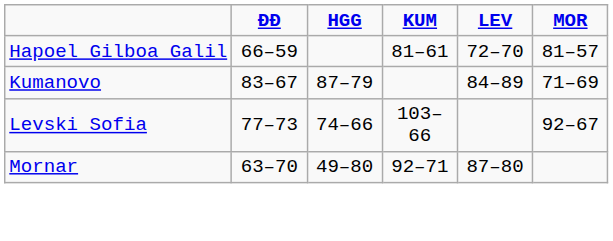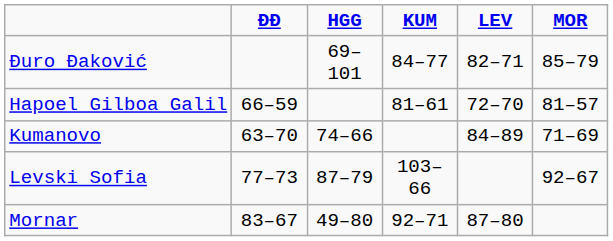 <table style="text-align: center" class="wikitable">
 <tr>
 <td></td>
 <td width=45><strong><a href='#'>ĐĐ</a></strong></td>
 <td width=45><strong><a href='#'>HGG</a></strong></td>
 <td width=45><strong><a href='#'>KUM</a></strong></td>
 <td width=45><strong><a href='#'>LEV</a></strong></td>
 <td width=45><strong><a href='#'>MOR</a></strong></td>
+</tr>
+<tr>
+<td align=left> <a href='#'>Đuro Đaković</a></td>
+<td></td>
+<td>69–101</td>
+<td>84–77</td>
+<td>82–71</td>
+<td>85–79</td>
 </tr>
 <tr>
 <td align=left> <a href='#'>Hapoel Gilboa Galil</a></td>
 <td>66–59</td>
 <td></td>
 <td>81–61</td>
 <td>72–70</td>
 <td>81–57</td>
 </tr>
 <tr>
 <td align=left> <a href='#'>Kumanovo</a></td>
-<td>83–67</td>
-<td>87–79</td>
+<td>63–70</td>
+<td>74–66</td>
 <td></td>
 <td>84–89</td>
 <td>71–69</td>
 </tr>
 <tr>
 <td align=left> <a href='#'>Levski Sofia</a></td>
 <td>77–73</td>
-<td>74–66</td>
+<td>87–79</td>
 <td>103–66</td>
 <td></td>
 <td>92–67</td>
 </tr>
 <tr>
 <td align=left> <a href='#'>Mornar</a></td>
-<td>63–70</td>
+<td>83–67</td>
 <td>49–80</td>
 <td>92–71</td>
 <td>87–80</td>
 <td></td>
 </tr>
 </table>
